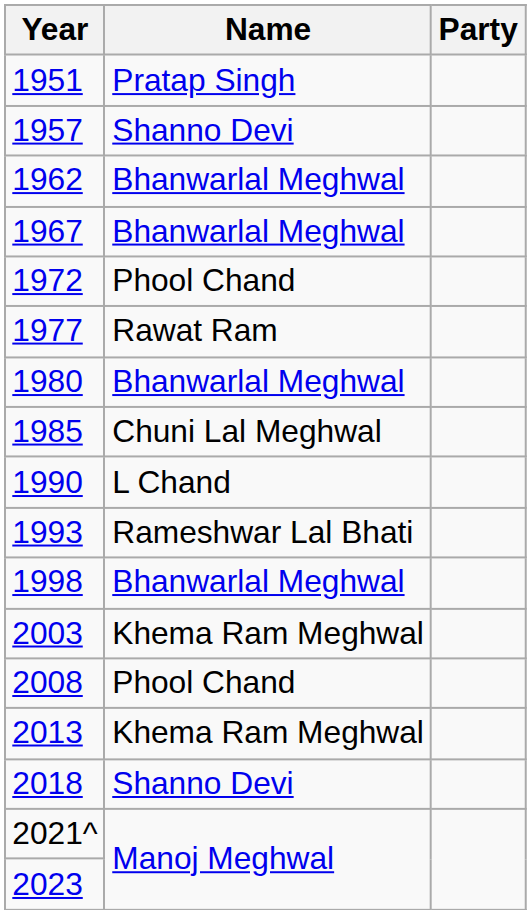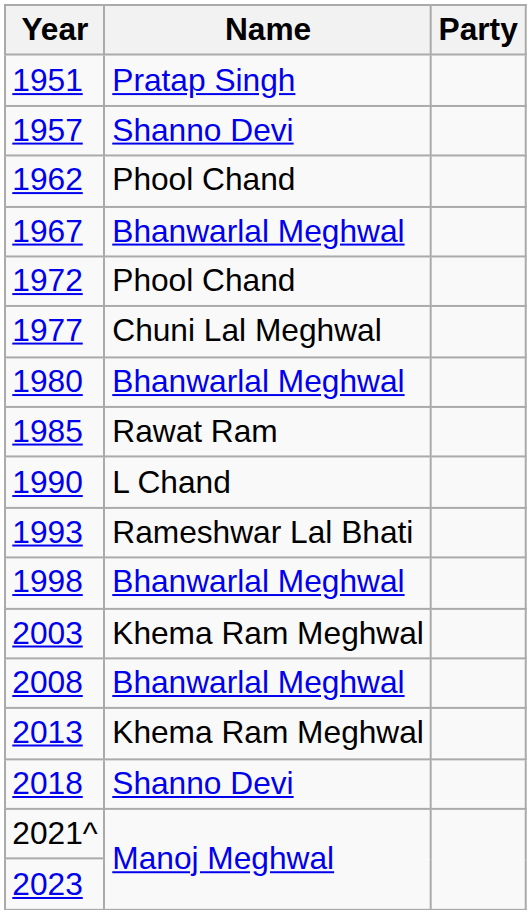 <table class="wikitable sortable">
 <tr>
 <th>Year</th>
 <th>Name</th>
 <th colspan=2>Party</th>
 </tr>
 <tr>
 <td><a href='#'>1951</a></td>
 <td><a href='#'>Pratap Singh</a></td>
 <td></td>
 </tr>
 <tr>
 <td><a href='#'>1957</a></td>
 <td><a href='#'>Shanno Devi</a></td>
 </tr>
 <tr>
 <td><a href='#'>1962</a></td>
-<td><a href='#'>Bhanwarlal Meghwal</a></td>
+<td>Phool Chand</td>
 <td></td>
 </tr>
 <tr>
 <td><a href='#'>1967</a></td>
 <td><a href='#'>Bhanwarlal Meghwal</a></td>
 <td></td>
 </tr>
 <tr>
 <td><a href='#'>1972</a></td>
 <td>Phool Chand</td>
 <td></td>
 </tr>
 <tr>
 <td><a href='#'>1977</a></td>
-<td>Rawat Ram</td>
+<td>Chuni Lal Meghwal</td>
 <td></td>
 </tr>
 <tr>
 <td><a href='#'>1980</a></td>
 <td><a href='#'>Bhanwarlal Meghwal</a></td>
 <td></td>
 </tr>
 <tr>
 <td><a href='#'>1985</a></td>
-<td>Chuni Lal Meghwal</td>
+<td>Rawat Ram</td>
 <td></td>
 </tr>
 <tr>
 <td><a href='#'>1990</a></td>
 <td>L Chand</td>
 <td></td>
 </tr>
 <tr>
 <td><a href='#'>1993</a></td>
 <td>Rameshwar Lal Bhati</td>
 <td></td>
 </tr>
 <tr>
 <td><a href='#'>1998</a></td>
 <td><a href='#'>Bhanwarlal Meghwal</a></td>
 <td></td>
 </tr>
 <tr>
 <td><a href='#'>2003</a></td>
 <td>Khema Ram Meghwal</td>
 <td></td>
 </tr>
 <tr>
 <td><a href='#'>2008</a></td>
-<td>Phool Chand</td>
+<td><a href='#'>Bhanwarlal Meghwal</a></td>
 <td></td>
 </tr>
 <tr>
 <td><a href='#'>2013</a></td>
 <td>Khema Ram Meghwal</td>
 <td></td>
 </tr>
 <tr>
 <td><a href='#'>2018</a></td>
 <td><a href='#'>Shanno Devi</a></td>
 <td></td>
 </tr>
 <tr>
 <td>2021^</td>
 <td rowspan="2"><a href='#'>Manoj Meghwal</a></td>
 </tr>
 <tr>
 <td><a href='#'>2023</a></td>
 </tr>
 </table>
